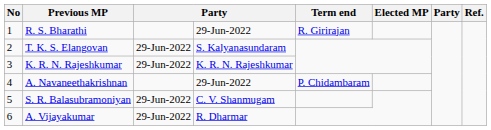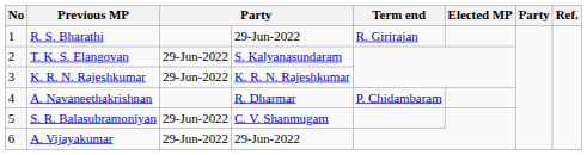 <table class="wikitable sortable">
 <tr>
 <th>No</th>
 <th>Previous MP</th>
 <th colspan="2">Party</th>
 <th>Term end</th>
 <th>Elected MP</th>
 <th colspan="2">Party</th>
 <th>Ref.</th>
 </tr>
 <tr>
 <td>1</td>
 <td><a href='#'>R. S. Bharathi</a></td>
 <td></td>
 <td>29-Jun-2022</td>
 <td><a href='#'>R. Girirajan</a></td>
 <td></td>
 <td rowspan="6"></td>
 </tr>
 <tr>
 <td>2</td>
 <td><a href='#'>T. K. S. Elangovan</a></td>
 <td>29-Jun-2022</td>
 <td><a href='#'>S. Kalyanasundaram</a></td>
 </tr>
 <tr>
 <td>3</td>
 <td><a href='#'>K. R. N. Rajeshkumar</a></td>
 <td>29-Jun-2022</td>
 <td><a href='#'>K. R. N. Rajeshkumar</a></td>
 </tr>
 <tr>
 <td>4</td>
 <td><a href='#'>A. Navaneethakrishnan</a></td>
 <td></td>
-<td>29-Jun-2022</td>
+<td><a href='#'>R. Dharmar</a></td>
 <td><a href='#'>P. Chidambaram</a></td>
 <td></td>
 </tr>
 <tr>
 <td>5</td>
 <td><a href='#'>S. R. Balasubramoniyan</a></td>
 <td>29-Jun-2022</td>
 <td><a href='#'>C. V. Shanmugam</a></td>
 <td></td>
 </tr>
 <tr>
 <td>6</td>
 <td><a href='#'>A. Vijayakumar</a></td>
 <td>29-Jun-2022</td>
-<td><a href='#'>R. Dharmar</a></td>
+<td>29-Jun-2022</td>
 </tr>
 </table>
